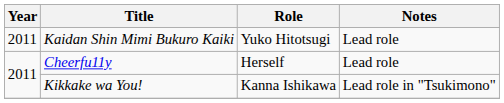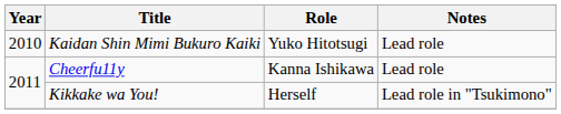 <table class="wikitable sortable">
 <tr>
 <th>Year</th>
 <th>Title</th>
 <th>Role</th>
 <th class="unsortable">Notes</th>
 </tr>
 <tr>
-<td>2011</td>
+<td>2010</td>
 <td><em>Kaidan Shin Mimi Bukuro Kaiki</em></td>
 <td>Yuko Hitotsugi</td>
 <td>Lead role</td>
 </tr>
 <tr>
 <td rowspan="2">2011</td>
 <td><em><a href='#'>Cheerfu11y</a></em></td>
-<td>Herself</td>
+<td>Kanna Ishikawa</td>
 <td>Lead role</td>
 </tr>
 <tr>
 <td><em>Kikkake wa You!</em></td>
-<td>Kanna Ishikawa</td>
+<td>Herself</td>
 <td>Lead role in "Tsukimono"</td>
 </tr>
 <tr>
 </tr>
 </table>
